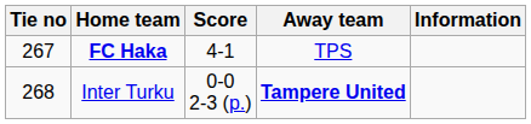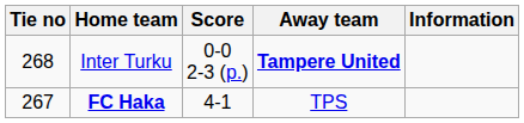 <table class="wikitable" style="text-align:center">
 <tr>
 <th style= width="40px">Tie no</th>
 <th style= width="150px">Home team</th>
 <th style= width="60px">Score</th>
 <th style= width="150px">Away team</th>
 <th style= width="30px">Information</th>
 </tr>
 <tr>
+<td>268</td>
+<td><a href='#'>Inter Turku</a></td>
+<td>0-0<br> 2-3  (<a href='#'>p.</a>)</td>
+<td><strong><a href='#'>Tampere United</a></strong></td>
+<td></td>
+</tr>
+<tr>
 <td>267</td>
 <td><strong><a href='#'>FC Haka</a></strong></td>
 <td>4-1</td>
 <td><a href='#'>TPS</a></td>
 <td></td>
 </tr>
 <tr>
-<td>268</td>
-<td><a href='#'>Inter Turku</a></td>
-<td>0-0<br> 2-3  (<a href='#'>p.</a>)</td>
-<td><strong><a href='#'>Tampere United</a></strong></td>
-<td></td>
-</tr>
-<tr>
 </tr>
 </table>
